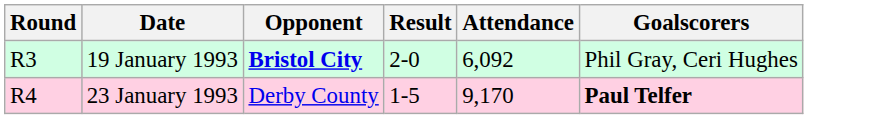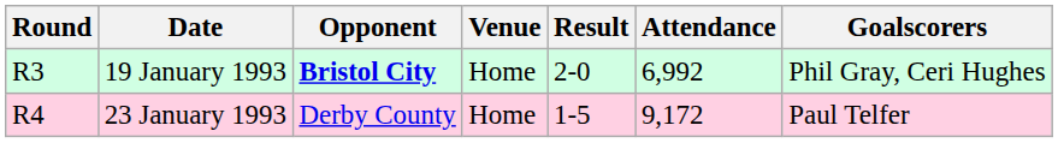 <table class="wikitable">
 <tr>
 <th>Round</th>
 <th>Date</th>
 <th>Opponent</th>
+<th>Venue</th>
 <th>Result</th>
 <th>Attendance</th>
 <th>Goalscorers</th>
 </tr>
 <tr style="background:#d0ffe3;">
 <td>R3</td>
 <td>19 January 1993</td>
 <td><strong><a href='#'>Bristol City</a></strong></td>
+<td>Home</td>
 <td>2-0</td>
-<td>6,092</td>
+<td>6,992</td>
 <td>Phil Gray, Ceri Hughes</td>
 </tr>
 <tr style="background:#ffd0e3;">
 <td>R4</td>
 <td>23 January 1993</td>
 <td><a href='#'>Derby County</a></td>
+<td>Home</td>
 <td>1-5</td>
-<td>9,170</td>
-<td><strong>Paul Telfer</strong></td>
+<td>9,172</td>
+<td>Paul Telfer</td>
 </tr>
 </table>
